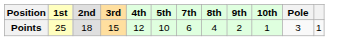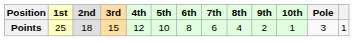 <table class="wikitable" style="font-size:85%; text-align:center">
 <tr>
 <th scope="row">Position</th>
 <th style="background:#ffffbf;"> 1st </th>
 <th style="background:#dfdfdf;"> 2nd </th>
 <th style="background:#ffdf9f;"> 3rd </th>
 <th style="background:#dfffdf;"> 4th </th>
 <th style="background:#dfffdf;"> 5th </th>
+<th style="background:#dfffdf;"> 6th </th>
 <th style="background:#dfffdf;"> 7th </th>
 <th style="background:#dfffdf;"> 8th </th>
 <th style="background:#dfffdf;"> 9th </th>
 <th style="background:#dfffdf;"> 10th </th>
 <th> Pole </th>
 <th>  </th>
 </tr>
 <tr>
 <th scope="row">Points</th>
 <td style="background:#ffffbf;">25</td>
 <td style="background:#dfdfdf;">18</td>
 <td style="background:#ffdf9f;">15</td>
 <td style="background:#dfffdf;">12</td>
 <td style="background:#dfffdf;">10</td>
+<td style="background:#dfffdf;">8</td>
 <td style="background:#dfffdf;">6</td>
 <td style="background:#dfffdf;">4</td>
 <td style="background:#dfffdf;">2</td>
 <td style="background:#dfffdf;">1</td>
 <td>3</td>
 <td>1</td>
 </tr>
 </table>
